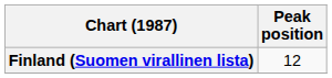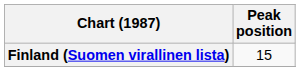 <table class="wikitable sortable plainrowheaders" style="text-align:center">
 <tr>
 <th scope="col">Chart (1987)</th>
 <th scope="col">Peak<br>position</th>
 </tr>
 <tr>
 <th scope="row">Finland (<a href='#'>Suomen virallinen lista</a>)</th>
-<td>12</td>
+<td>15</td>
 </tr>
 <tr>
 </tr>
 <tr>
 </tr>
 </table>
